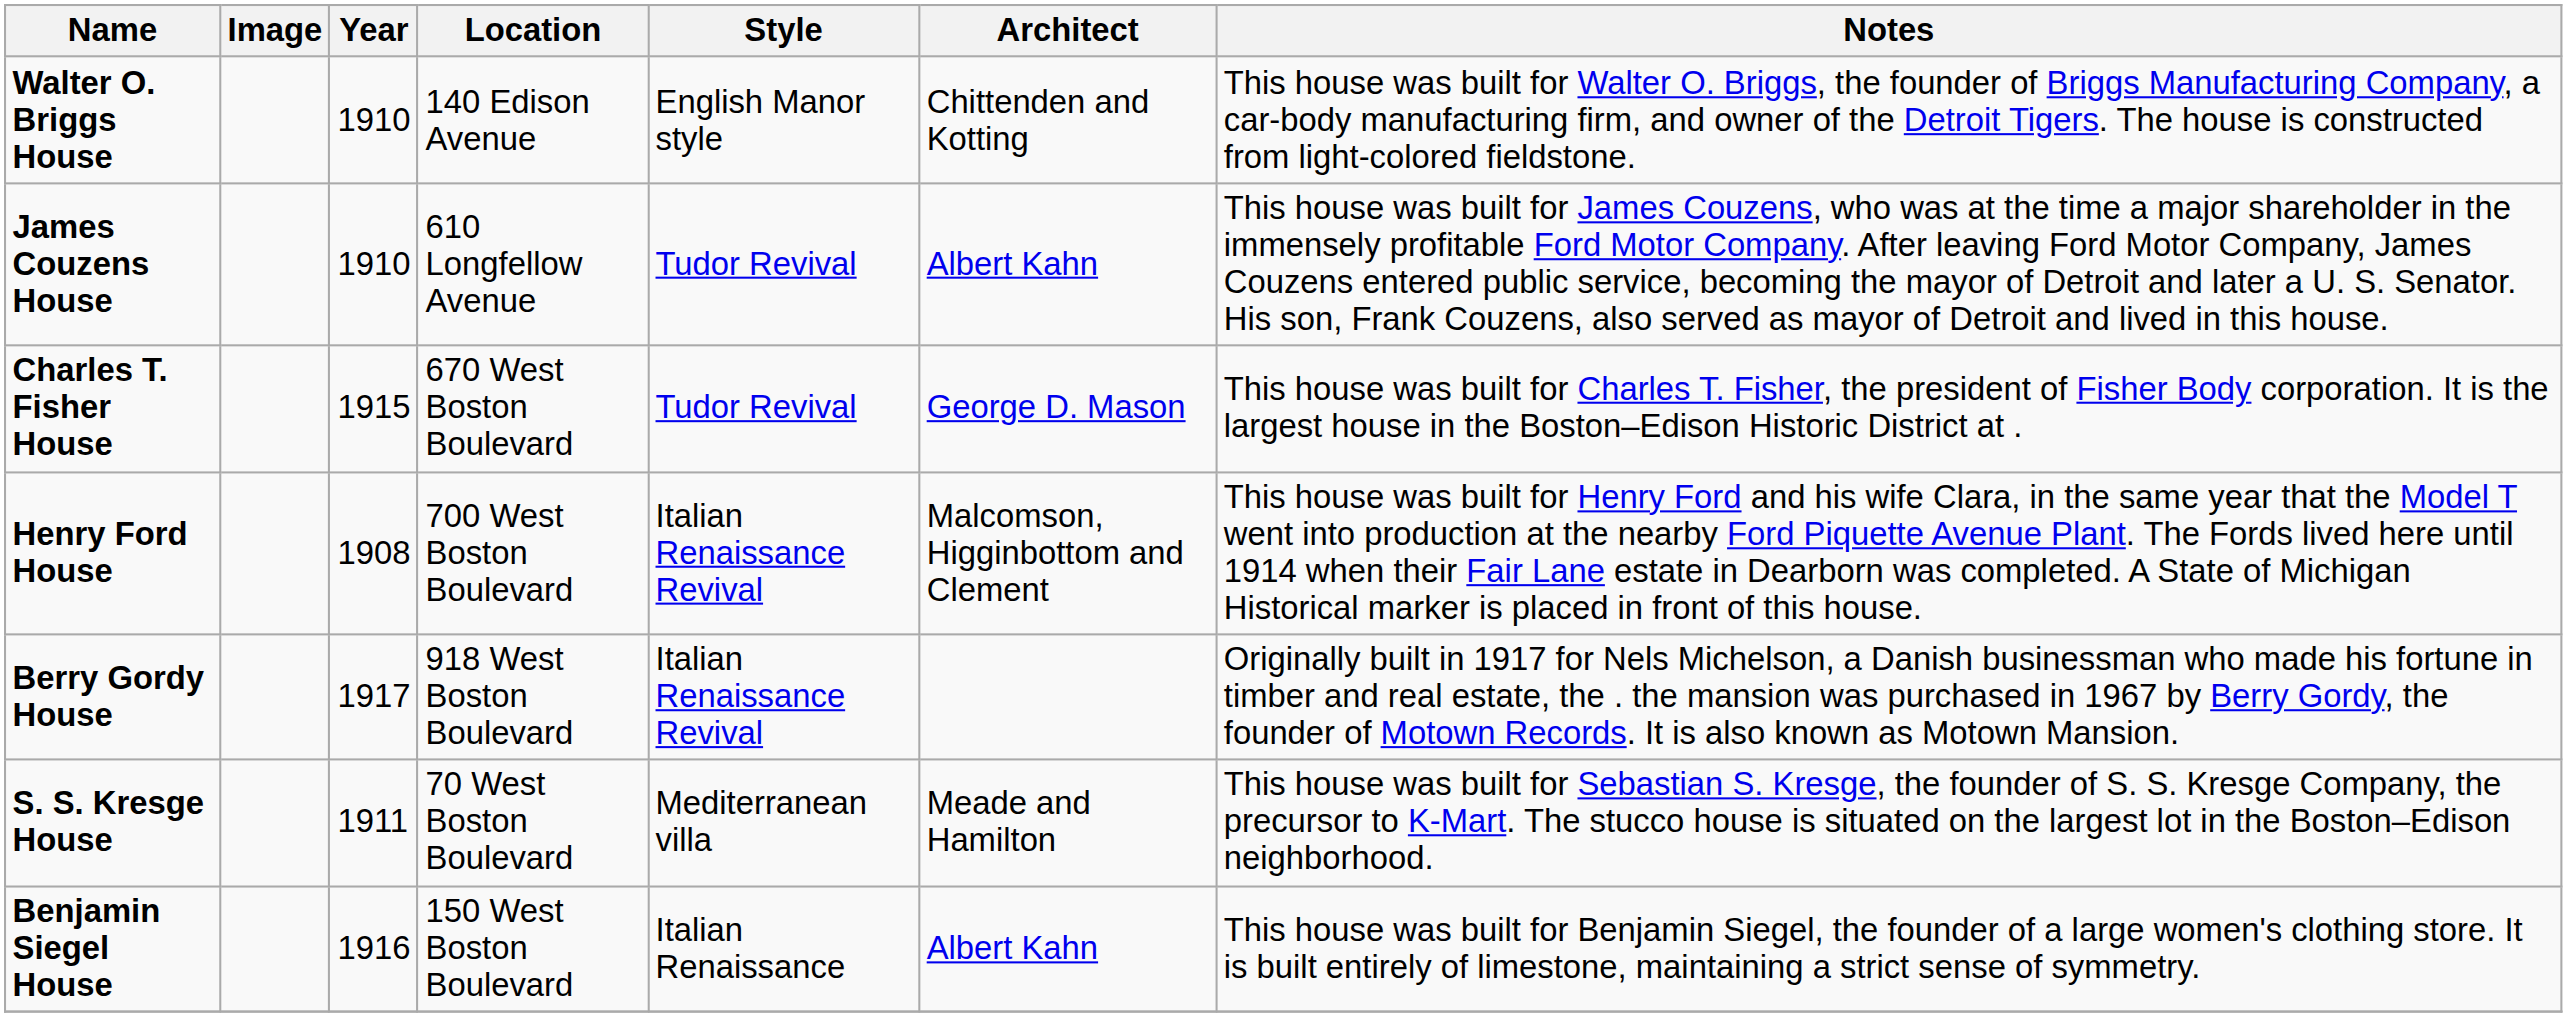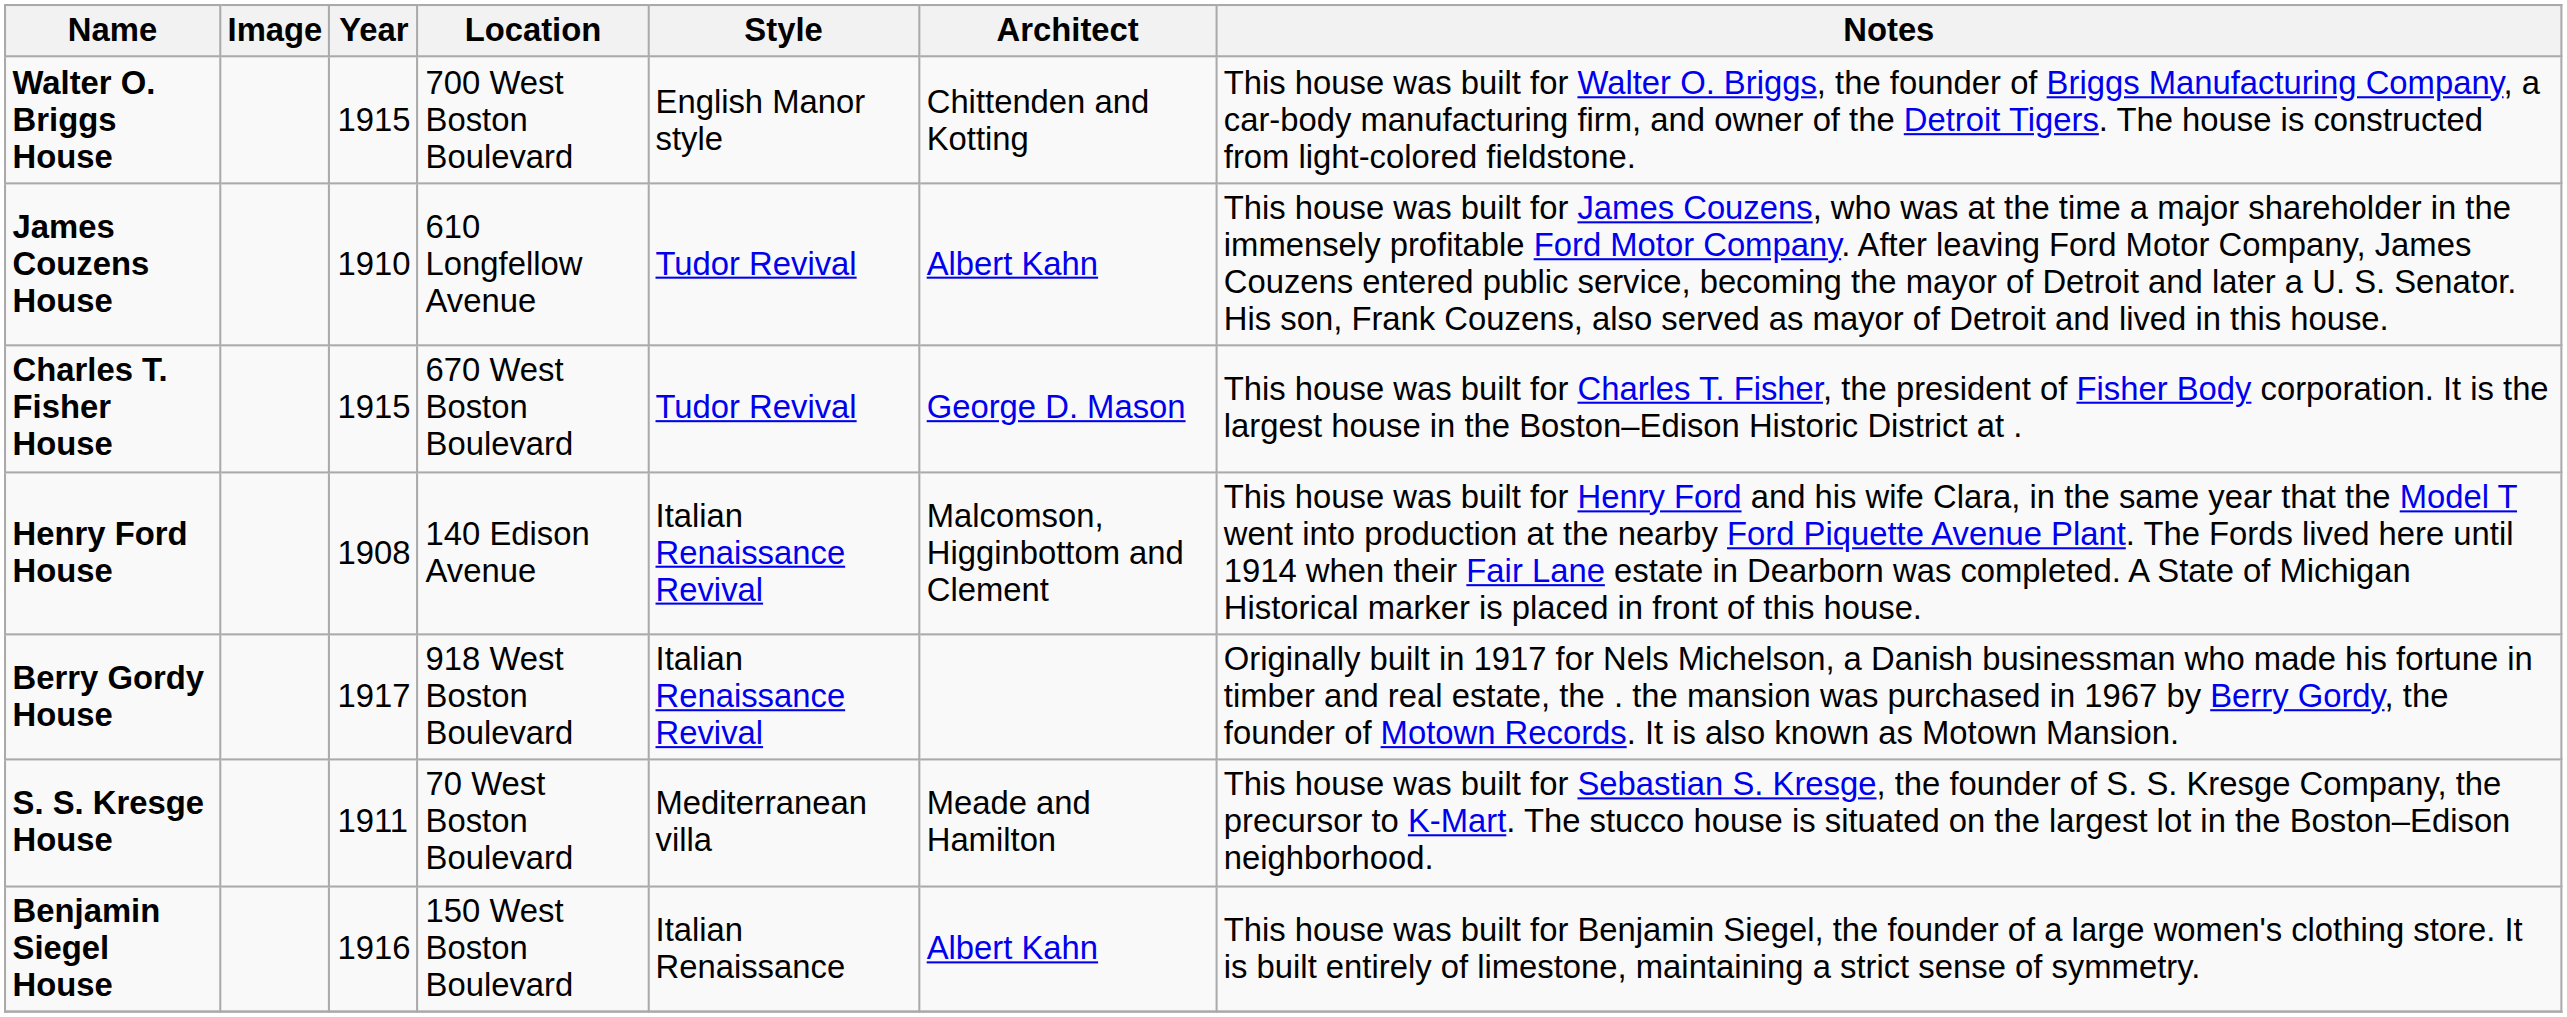 <table class="wikitable sortable">
 <tr>
 <th style="background:light gray; color:black">Name</th>
 <th class="unsortable" style="background:light gray; color:black">Image</th>
 <th style="background:light gray; color:black">Year</th>
 <th class="unsortable" style="background:light gray; color:black">Location</th>
 <th class="unsortable" style="background:light gray; color:black">Style</th>
 <th class="unsortable" style="background:light gray; color:black">Architect</th>
 <th class="unsortable" style="background:light gray; color:black">Notes</th>
 </tr>
 <tr>
 <td><strong>Walter O. Briggs House</strong></td>
 <td></td>
-<td>1910</td>
-<td>140 Edison Avenue</td>
+<td>1915</td>
+<td>700 West Boston Boulevard</td>
 <td>English Manor style</td>
 <td>Chittenden and Kotting</td>
 <td>This house was built for <a href='#'>Walter O. Briggs</a>, the founder of <a href='#'>Briggs Manufacturing Company</a>, a car-body manufacturing firm, and owner of the <a href='#'>Detroit Tigers</a>. The house is constructed from light-colored fieldstone.</td>
 </tr>
 <tr>
 <td><strong>James Couzens House</strong></td>
 <td></td>
 <td>1910</td>
 <td>610 Longfellow Avenue</td>
 <td><a href='#'>Tudor Revival</a></td>
 <td><a href='#'>Albert Kahn</a></td>
 <td>This house was built for <a href='#'>James Couzens</a>, who was at the time a major shareholder in the immensely profitable <a href='#'>Ford Motor Company</a>. After leaving Ford Motor Company, James Couzens entered public service, becoming the mayor of Detroit and later a U. S. Senator. His son, Frank Couzens, also served as mayor of Detroit and lived in this house.</td>
 </tr>
 <tr>
 <td><strong>Charles T. Fisher House</strong></td>
 <td></td>
 <td>1915</td>
 <td>670 West Boston Boulevard</td>
 <td><a href='#'>Tudor Revival</a></td>
 <td><a href='#'>George D. Mason</a></td>
 <td>This house was built for <a href='#'>Charles T. Fisher</a>, the president of <a href='#'>Fisher Body</a> corporation. It is the largest house in the Boston–Edison Historic District at .</td>
 </tr>
 <tr>
 <td><strong>Henry Ford House</strong></td>
 <td></td>
 <td>1908</td>
-<td>700 West Boston Boulevard</td>
+<td>140 Edison Avenue</td>
 <td>Italian <a href='#'>Renaissance Revival</a></td>
 <td>Malcomson, Higginbottom and Clement</td>
 <td>This house was built for <a href='#'>Henry Ford</a> and his wife Clara, in the same year that the <a href='#'>Model T</a> went into production at the nearby <a href='#'>Ford Piquette Avenue Plant</a>. The Fords lived here until 1914 when their <a href='#'>Fair Lane</a> estate in Dearborn was completed. A State of Michigan Historical marker is placed in front of this house.</td>
 </tr>
 <tr>
 <td><strong>Berry Gordy House</strong></td>
 <td></td>
 <td>1917</td>
 <td>918 West Boston Boulevard</td>
 <td>Italian <a href='#'>Renaissance Revival</a></td>
 <td></td>
 <td>Originally built in 1917 for Nels Michelson, a Danish businessman who made his fortune in timber and real estate, the . the mansion was purchased in 1967 by <a href='#'>Berry Gordy</a>, the founder of <a href='#'>Motown Records</a>. It is also known as Motown Mansion.</td>
 </tr>
 <tr>
 <td><strong>S. S. Kresge House</strong></td>
 <td></td>
 <td>1911</td>
 <td>70 West Boston Boulevard</td>
 <td>Mediterranean villa</td>
 <td>Meade and Hamilton</td>
 <td>This house was built for <a href='#'>Sebastian S. Kresge</a>, the founder of S. S. Kresge Company, the precursor to <a href='#'>K-Mart</a>. The stucco house is situated on the largest lot in the Boston–Edison neighborhood.</td>
 </tr>
 <tr>
 <td><strong>Benjamin Siegel House</strong></td>
 <td></td>
 <td>1916</td>
 <td>150 West Boston Boulevard</td>
 <td>Italian Renaissance </td>
 <td><a href='#'>Albert Kahn</a></td>
 <td>This house was built for Benjamin Siegel, the founder of a large women's clothing store. It is built entirely of limestone, maintaining a strict sense of symmetry.</td>
 </tr>
 <tr>
 </tr>
 </table>
